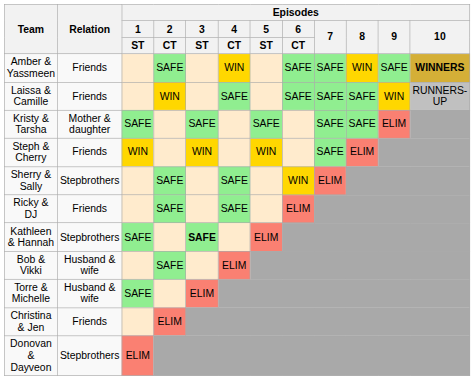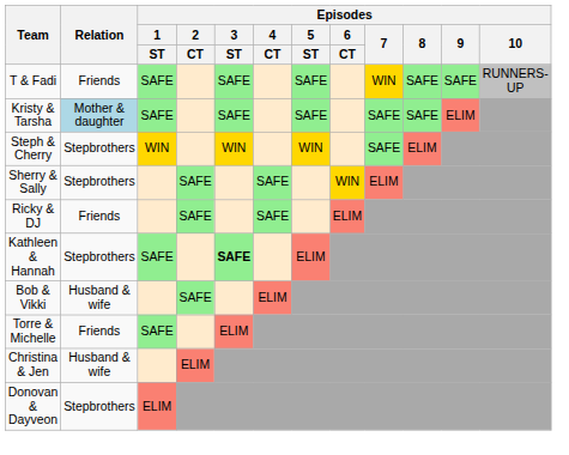 <table class="wikitable" style="text-align: center;">
 <tr>
 <th scope="col" rowspan="3">Team</th>
 <th scope="col" rowspan="3">Relation</th>
 <th scope="col" colspan="10">Episodes</th>
 </tr>
 <tr>
 <th>1</th>
 <th>2</th>
 <th>3</th>
 <th>4</th>
 <th>5</th>
 <th>6</th>
 <th rowspan="2">7</th>
 <th rowspan="2">8</th>
 <th rowspan="2">9</th>
 <th rowspan="2">10</th>
 </tr>
 <tr>
 <th>ST</th>
 <th>CT</th>
 <th>ST</th>
 <th>CT</th>
 <th>ST</th>
 <th>CT</th>
 </tr>
 <tr>
-<td>Amber & Yassmeen</td>
+<td>T & Fadi</td>
 <td>Friends</td>
+<td style="background:lightgreen;">SAFE</td>
+<td bgcolor=#FFEBCD></td>
+<td style="background:lightgreen;">SAFE</td>
 <td bgcolor=#FFEBCD></td>
 <td style="background:lightgreen;">SAFE</td>
 <td bgcolor=#FFEBCD></td>
 <td style="background:gold;">WIN</td>
-<td bgcolor=#FFEBCD></td>
 <td style="background:lightgreen;">SAFE</td>
 <td style="background:lightgreen;">SAFE</td>
-<td style="background:gold;">WIN</td>
-<td style="background:lightgreen;">SAFE</td>
-<td bgcolor=#D4AF37><strong>WINNERS</strong></td>
-</tr>
-<tr>
-<td>Laissa & Camille</td>
-<td>Friends</td>
-<td bgcolor=#FFEBCD></td>
-<td style="background:gold;">WIN</td>
-<td bgcolor=#FFEBCD></td>
-<td style="background:lightgreen;">SAFE</td>
-<td bgcolor=#FFEBCD></td>
-<td style="background:lightgreen;">SAFE</td>
-<td style="background:lightgreen;">SAFE</td>
-<td style="background:lightgreen;">SAFE</td>
-<td style="background:gold;">WIN</td>
 <td style="background:silver;">RUNNERS-UP</td>
 </tr>
 <tr>
 <td>Kristy & Tarsha</td>
-<td>Mother & daughter</td>
+<td style="background: lightblue;">Mother & daughter</td>
 <td style="background:lightgreen;">SAFE</td>
 <td bgcolor=#FFEBCD></td>
 <td style="background:lightgreen;">SAFE</td>
 <td bgcolor=#FFEBCD></td>
 <td style="background:lightgreen;">SAFE</td>
 <td bgcolor=#FFEBCD></td>
 <td style="background:lightgreen;">SAFE</td>
 <td style="background:lightgreen;">SAFE</td>
 <td style="background:salmon;">ELIM</td>
 <td style="background:darkgrey;"></td>
 </tr>
 <tr>
 <td>Steph & Cherry</td>
-<td>Friends</td>
+<td>Stepbrothers</td>
 <td style="background:gold;">WIN</td>
 <td bgcolor=#FFEBCD></td>
 <td style="background:gold;">WIN</td>
 <td bgcolor=#FFEBCD></td>
 <td style="background:gold;">WIN</td>
 <td bgcolor=#FFEBCD></td>
 <td style="background:lightgreen;">SAFE</td>
 <td style="background:salmon;">ELIM</td>
 <td style="background:darkgrey;" colspan="2"></td>
 </tr>
 <tr>
 <td>Sherry & Sally</td>
 <td>Stepbrothers</td>
 <td bgcolor=#FFEBCD></td>
 <td style="background:lightgreen;">SAFE</td>
 <td bgcolor=#FFEBCD></td>
 <td style="background:lightgreen;">SAFE</td>
 <td bgcolor=#FFEBCD></td>
 <td style="background:gold;">WIN</td>
 <td style="background:salmon;">ELIM</td>
 <td style="background:darkgrey;" colspan="3"></td>
 </tr>
 <tr>
 <td>Ricky & DJ</td>
 <td>Friends</td>
 <td bgcolor=#FFEBCD></td>
 <td style="background:lightgreen;">SAFE</td>
 <td bgcolor=#FFEBCD></td>
 <td style="background:lightgreen;">SAFE</td>
 <td bgcolor=#FFEBCD></td>
 <td style="background:salmon;">ELIM</td>
 <td style="background:darkgrey;" colspan="4"></td>
 </tr>
 <tr>
 <td>Kathleen & Hannah</td>
 <td>Stepbrothers</td>
 <td style="background:lightgreen;">SAFE</td>
 <td bgcolor=#FFEBCD></td>
 <td style="background:lightgreen;"><strong>SAFE</strong></td>
 <td bgcolor=#FFEBCD></td>
 <td style="background:salmon;">ELIM</td>
 <td style="background:darkgrey;" colspan="5"></td>
 </tr>
 <tr>
 <td>Bob & Vikki</td>
 <td>Husband & wife</td>
 <td bgcolor=#FFEBCD></td>
 <td style="background:lightgreen;">SAFE</td>
 <td bgcolor=#FFEBCD></td>
 <td style="background:salmon;">ELIM</td>
 <td style="background:darkgrey;" colspan="6"></td>
 </tr>
 <tr>
 <td>Torre & Michelle</td>
-<td>Husband & wife</td>
+<td>Friends</td>
 <td style="background:lightgreen;">SAFE</td>
 <td bgcolor=#FFEBCD></td>
 <td style="background:salmon;">ELIM</td>
 <td style="background:darkgrey;" colspan="7"></td>
 </tr>
 <tr>
 <td>Christina & Jen</td>
-<td>Friends</td>
+<td>Husband & wife</td>
 <td bgcolor=#FFEBCD></td>
 <td style="background:salmon;">ELIM</td>
 <td style="background:darkgrey;" colspan="8"></td>
 </tr>
 <tr>
 <td>Donovan & Dayveon</td>
 <td>Stepbrothers</td>
 <td style="background:salmon;">ELIM</td>
 <td style="background:darkgrey;" colspan="9"></td>
 </tr>
 </table>
